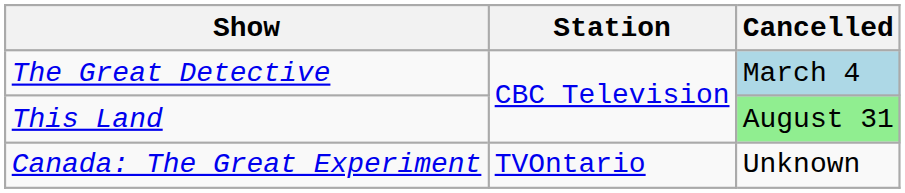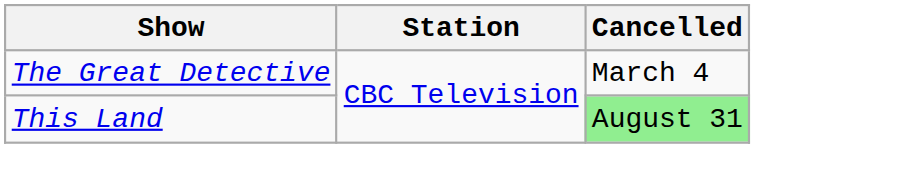 <table class="wikitable">
 <tr>
 <th>Show</th>
 <th>Station</th>
 <th>Cancelled</th>
 </tr>
 <tr>
 <td><em><a href='#'>The Great Detective</a></em></td>
 <td rowspan="2"><a href='#'>CBC Television</a></td>
-<td style="background: lightblue;">March 4</td>
+<td>March 4</td>
 </tr>
 <tr>
 <td><em><a href='#'>This Land</a></em></td>
 <td style="background: lightgreen;">August 31</td>
 </tr>
-<tr>
-<td><em><a href='#'>Canada: The Great Experiment</a></em></td>
-<td><a href='#'>TVOntario</a></td>
-<td>Unknown</td>
-</tr>
 </table>
